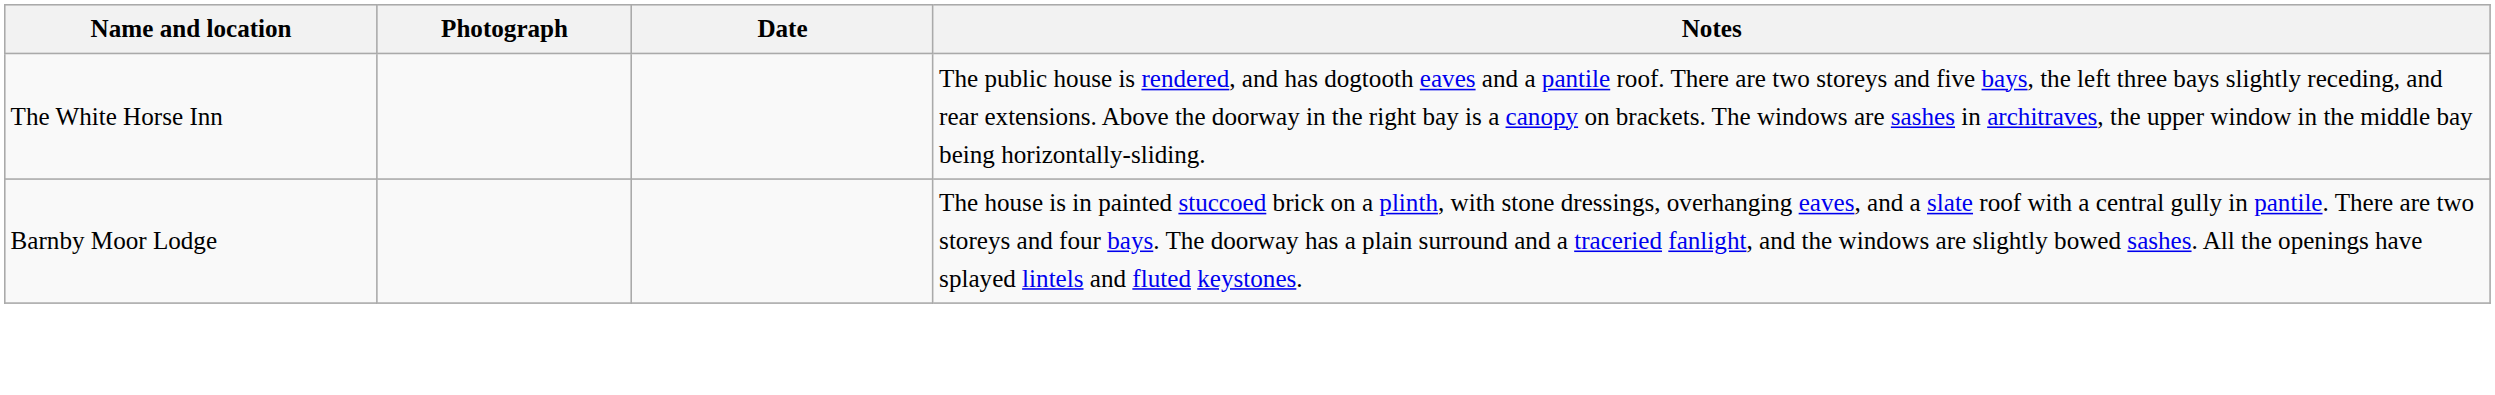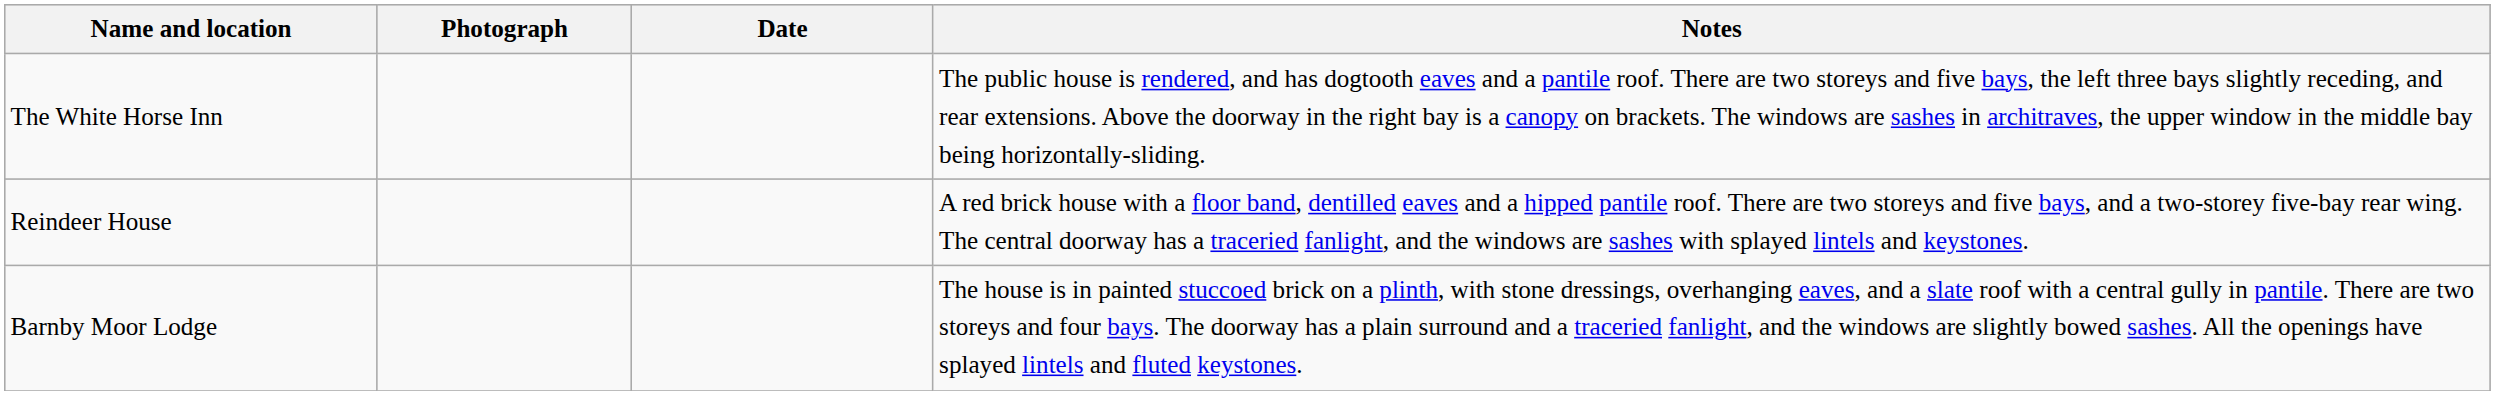 <table class="wikitable sortable plainrowheaders" style="width:100%; border:0px; text-align:left; line-height:150%">
 <tr>
 <th scope="col"  style="width:150px">Name and location</th>
 <th scope="col"  style="width:100px" class="unsortable">Photograph</th>
 <th scope="col"  style="width:120px">Date</th>
 <th scope="col"  style="width:650px" class="unsortable">Notes</th>
 </tr>
 <tr>
 <td>The White Horse Inn<br><small></small></td>
 <td></td>
 <td align="center"></td>
 <td>The public house is <a href='#'>rendered</a>, and has dogtooth <a href='#'>eaves</a> and a <a href='#'>pantile</a> roof.  There are two storeys and five <a href='#'>bays</a>, the left three bays slightly receding, and rear extensions.  Above the doorway in the right bay is a <a href='#'>canopy</a> on brackets.  The windows are <a href='#'>sashes</a> in <a href='#'>architraves</a>, the upper window in the middle bay being horizontally-sliding.</td>
 </tr>
 <tr>
+<td>Reindeer House<br><small></small></td>
+<td></td>
+<td align="center"></td>
+<td>A red brick house with a <a href='#'>floor band</a>, <a href='#'>dentilled</a> <a href='#'>eaves</a> and a <a href='#'>hipped</a> <a href='#'>pantile</a> roof.  There are two storeys and five <a href='#'>bays</a>, and a two-storey five-bay rear wing.  The central doorway has a <a href='#'>traceried</a> <a href='#'>fanlight</a>, and the windows are <a href='#'>sashes</a> with splayed <a href='#'>lintels</a> and <a href='#'>keystones</a>.</td>
+</tr>
+<tr>
 <td>Barnby Moor Lodge<br><small></small></td>
 <td></td>
 <td align="center"></td>
 <td>The house is in painted <a href='#'>stuccoed</a> brick on a <a href='#'>plinth</a>, with stone dressings, overhanging <a href='#'>eaves</a>, and a <a href='#'>slate</a> roof with a central gully in <a href='#'>pantile</a>.  There are two storeys and four <a href='#'>bays</a>.  The doorway has a plain surround and a <a href='#'>traceried</a> <a href='#'>fanlight</a>, and the windows are slightly bowed <a href='#'>sashes</a>.  All the openings have splayed <a href='#'>lintels</a> and <a href='#'>fluted</a> <a href='#'>keystones</a>.</td>
 </tr>
 <tr>
 </tr>
 </table>
